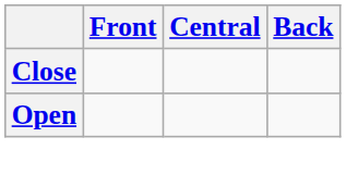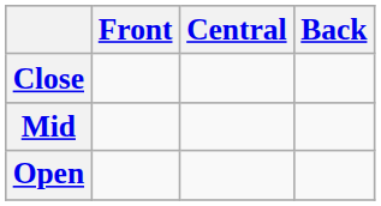 <table class="wikitable" style="text-align:center">
 <tr>
 <th></th>
 <th><a href='#'>Front</a></th>
 <th><a href='#'>Central</a></th>
 <th><a href='#'>Back</a></th>
 </tr>
 <tr>
 <th><a href='#'>Close</a></th>
 <td> </td>
 <td> </td>
 <td> </td>
 </tr>
 <tr>
+<th><a href='#'>Mid</a></th>
+<td> </td>
+<td></td>
+<td> </td>
+</tr>
+<tr>
 <th><a href='#'>Open</a></th>
 <td> </td>
 <td></td>
 <td></td>
 </tr>
 </table>
